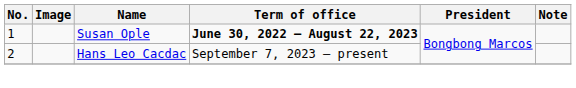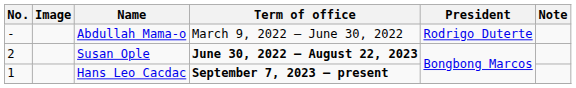 <table class=wikitable>
 <tr>
 <th>No.</th>
 <th>Image</th>
 <th>Name</th>
 <th>Term of office</th>
 <th>President</th>
 <th>Note</th>
 </tr>
 <tr>
-<td>1</td>
+<td>-</td>
+<td></td>
+<td><a href='#'>Abdullah Mama-o</a></td>
+<td>March 9, 2022 – June 30, 2022</td>
+<td><a href='#'>Rodrigo Duterte</a></td>
+<td></td>
+</tr>
+<tr>
+<td>2</td>
 <td></td>
 <td><a href='#'>Susan Ople</a></td>
 <td><strong>June 30, 2022 – August 22, 2023</strong></td>
 <td rowspan=2><a href='#'>Bongbong Marcos</a></td>
 <td></td>
 </tr>
 <tr>
-<td>2</td>
+<td>1</td>
 <td></td>
 <td><a href='#'>Hans Leo Cacdac</a></td>
-<td>September 7, 2023 – present</td>
+<td><strong>September 7, 2023 – present</strong></td>
 <td></td>
 </tr>
 <tr>
 </tr>
 </table>
